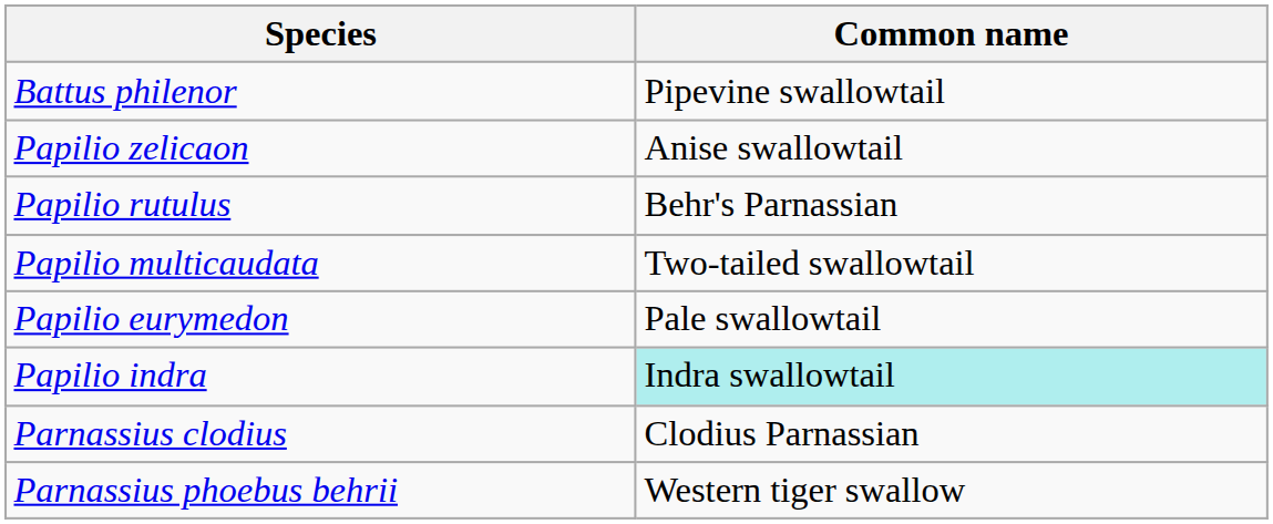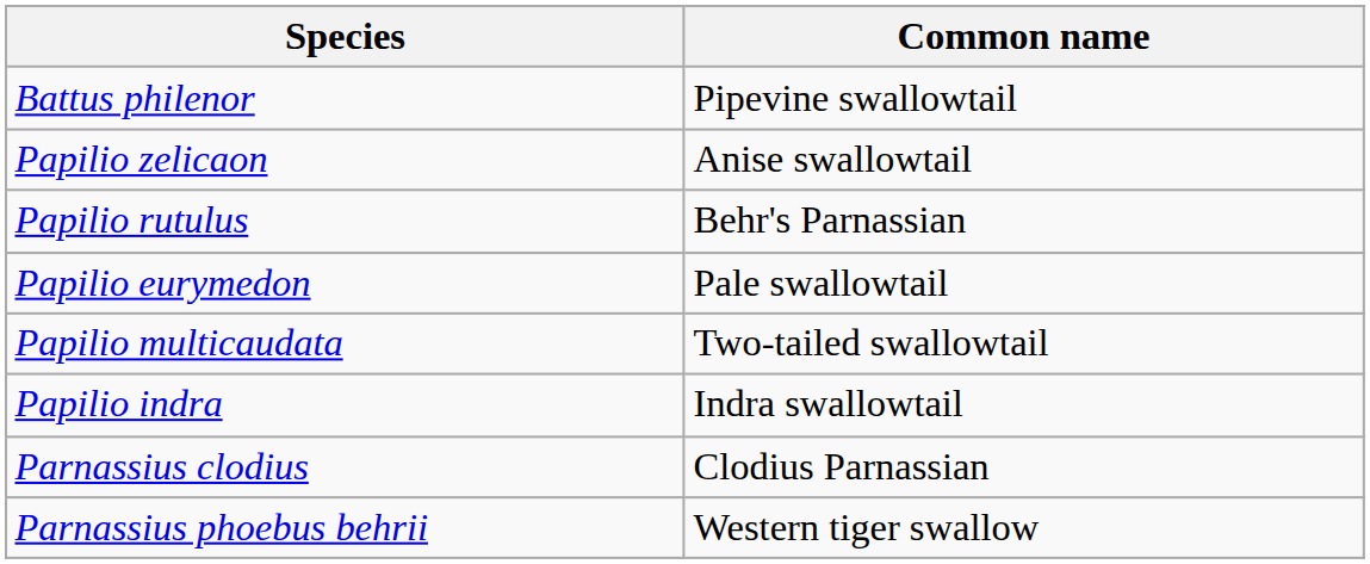 <table width=90% class="wikitable">
 <tr>
 <th width=25%>Species</th>
 <th width=25%>Common name</th>
 </tr>
 <tr>
 <td><em><a href='#'>Battus philenor</a></em></td>
 <td>Pipevine swallowtail</td>
 </tr>
 <tr>
 <td><em><a href='#'>Papilio zelicaon</a></em></td>
 <td>Anise swallowtail</td>
 </tr>
 <tr>
 <td><em><a href='#'>Papilio rutulus</a></em></td>
 <td>Behr's Parnassian</td>
 </tr>
 <tr>
+<td><em><a href='#'>Papilio eurymedon</a></em></td>
+<td>Pale swallowtail</td>
+</tr>
+<tr>
 <td><em><a href='#'>Papilio multicaudata</a></em></td>
 <td>Two-tailed swallowtail</td>
 </tr>
 <tr>
-<td><em><a href='#'>Papilio eurymedon</a></em></td>
-<td>Pale swallowtail</td>
-</tr>
-<tr>
 <td><em><a href='#'>Papilio indra</a></em></td>
-<td style="background: paleturquoise;">Indra swallowtail</td>
+<td>Indra swallowtail</td>
 </tr>
 <tr>
 <td><em><a href='#'>Parnassius clodius</a></em></td>
 <td>Clodius Parnassian</td>
 </tr>
 <tr>
 <td><em><a href='#'>Parnassius phoebus behrii</a></em></td>
 <td>Western tiger swallow</td>
 </tr>
 </table>
